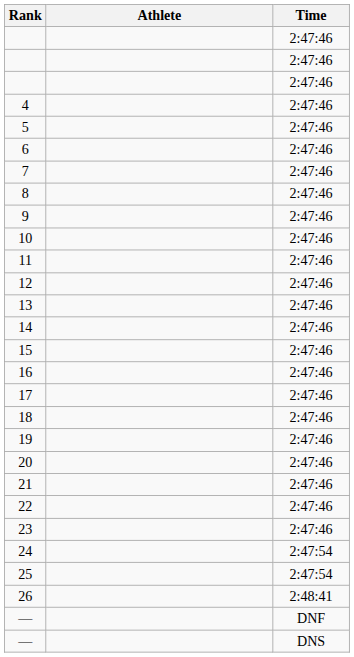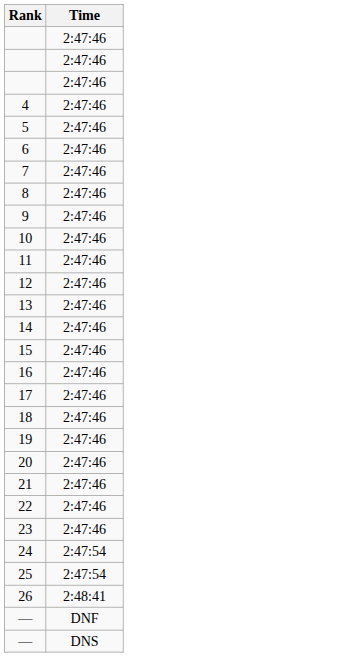 <table class=wikitable style="text-align:center">
 <tr>
 <th width=40>Rank</th>
-<th width=250>Athlete</th>
 <th width=80>Time</th>
 </tr>
 <tr>
 <td></td>
-<td align=left></td>
 <td>2:47:46</td>
 </tr>
 <tr>
 <td></td>
-<td align=left></td>
 <td>2:47:46</td>
 </tr>
 <tr>
 <td></td>
-<td align=left></td>
 <td>2:47:46</td>
 </tr>
 <tr>
 <td>4</td>
-<td align=left></td>
 <td>2:47:46</td>
 </tr>
 <tr>
 <td>5</td>
-<td align=left></td>
 <td>2:47:46</td>
 </tr>
 <tr>
 <td>6</td>
-<td align=left></td>
 <td>2:47:46</td>
 </tr>
 <tr>
 <td>7</td>
-<td align=left></td>
 <td>2:47:46</td>
 </tr>
 <tr>
 <td>8</td>
-<td align=left></td>
 <td>2:47:46</td>
 </tr>
 <tr>
 <td>9</td>
-<td align=left></td>
 <td>2:47:46</td>
 </tr>
 <tr>
 <td>10</td>
-<td align=left></td>
 <td>2:47:46</td>
 </tr>
 <tr>
 <td>11</td>
-<td align=left></td>
 <td>2:47:46</td>
 </tr>
 <tr>
 <td>12</td>
-<td align=left></td>
 <td>2:47:46</td>
 </tr>
 <tr>
 <td>13</td>
-<td align=left></td>
 <td>2:47:46</td>
 </tr>
 <tr>
 <td>14</td>
-<td align=left></td>
 <td>2:47:46</td>
 </tr>
 <tr>
 <td>15</td>
-<td align=left></td>
 <td>2:47:46</td>
 </tr>
 <tr>
 <td>16</td>
-<td align=left></td>
 <td>2:47:46</td>
 </tr>
 <tr>
 <td>17</td>
-<td align=left></td>
 <td>2:47:46</td>
 </tr>
 <tr>
 <td>18</td>
-<td align=left></td>
 <td>2:47:46</td>
 </tr>
 <tr>
 <td>19</td>
-<td align=left></td>
 <td>2:47:46</td>
 </tr>
 <tr>
 <td>20</td>
-<td align=left></td>
 <td>2:47:46</td>
 </tr>
 <tr>
 <td>21</td>
-<td align=left></td>
 <td>2:47:46</td>
 </tr>
 <tr>
 <td>22</td>
-<td align=left></td>
 <td>2:47:46</td>
 </tr>
 <tr>
 <td>23</td>
-<td align=left></td>
 <td>2:47:46</td>
 </tr>
 <tr>
 <td>24</td>
-<td align=left></td>
 <td>2:47:54</td>
 </tr>
 <tr>
 <td>25</td>
-<td align=left></td>
 <td>2:47:54</td>
 </tr>
 <tr>
 <td>26</td>
-<td align=left></td>
 <td>2:48:41</td>
 </tr>
 <tr>
 <td>—</td>
-<td align=left></td>
 <td>DNF</td>
 </tr>
 <tr>
 <td>—</td>
-<td align=left></td>
 <td>DNS</td>
 </tr>
 </table>
